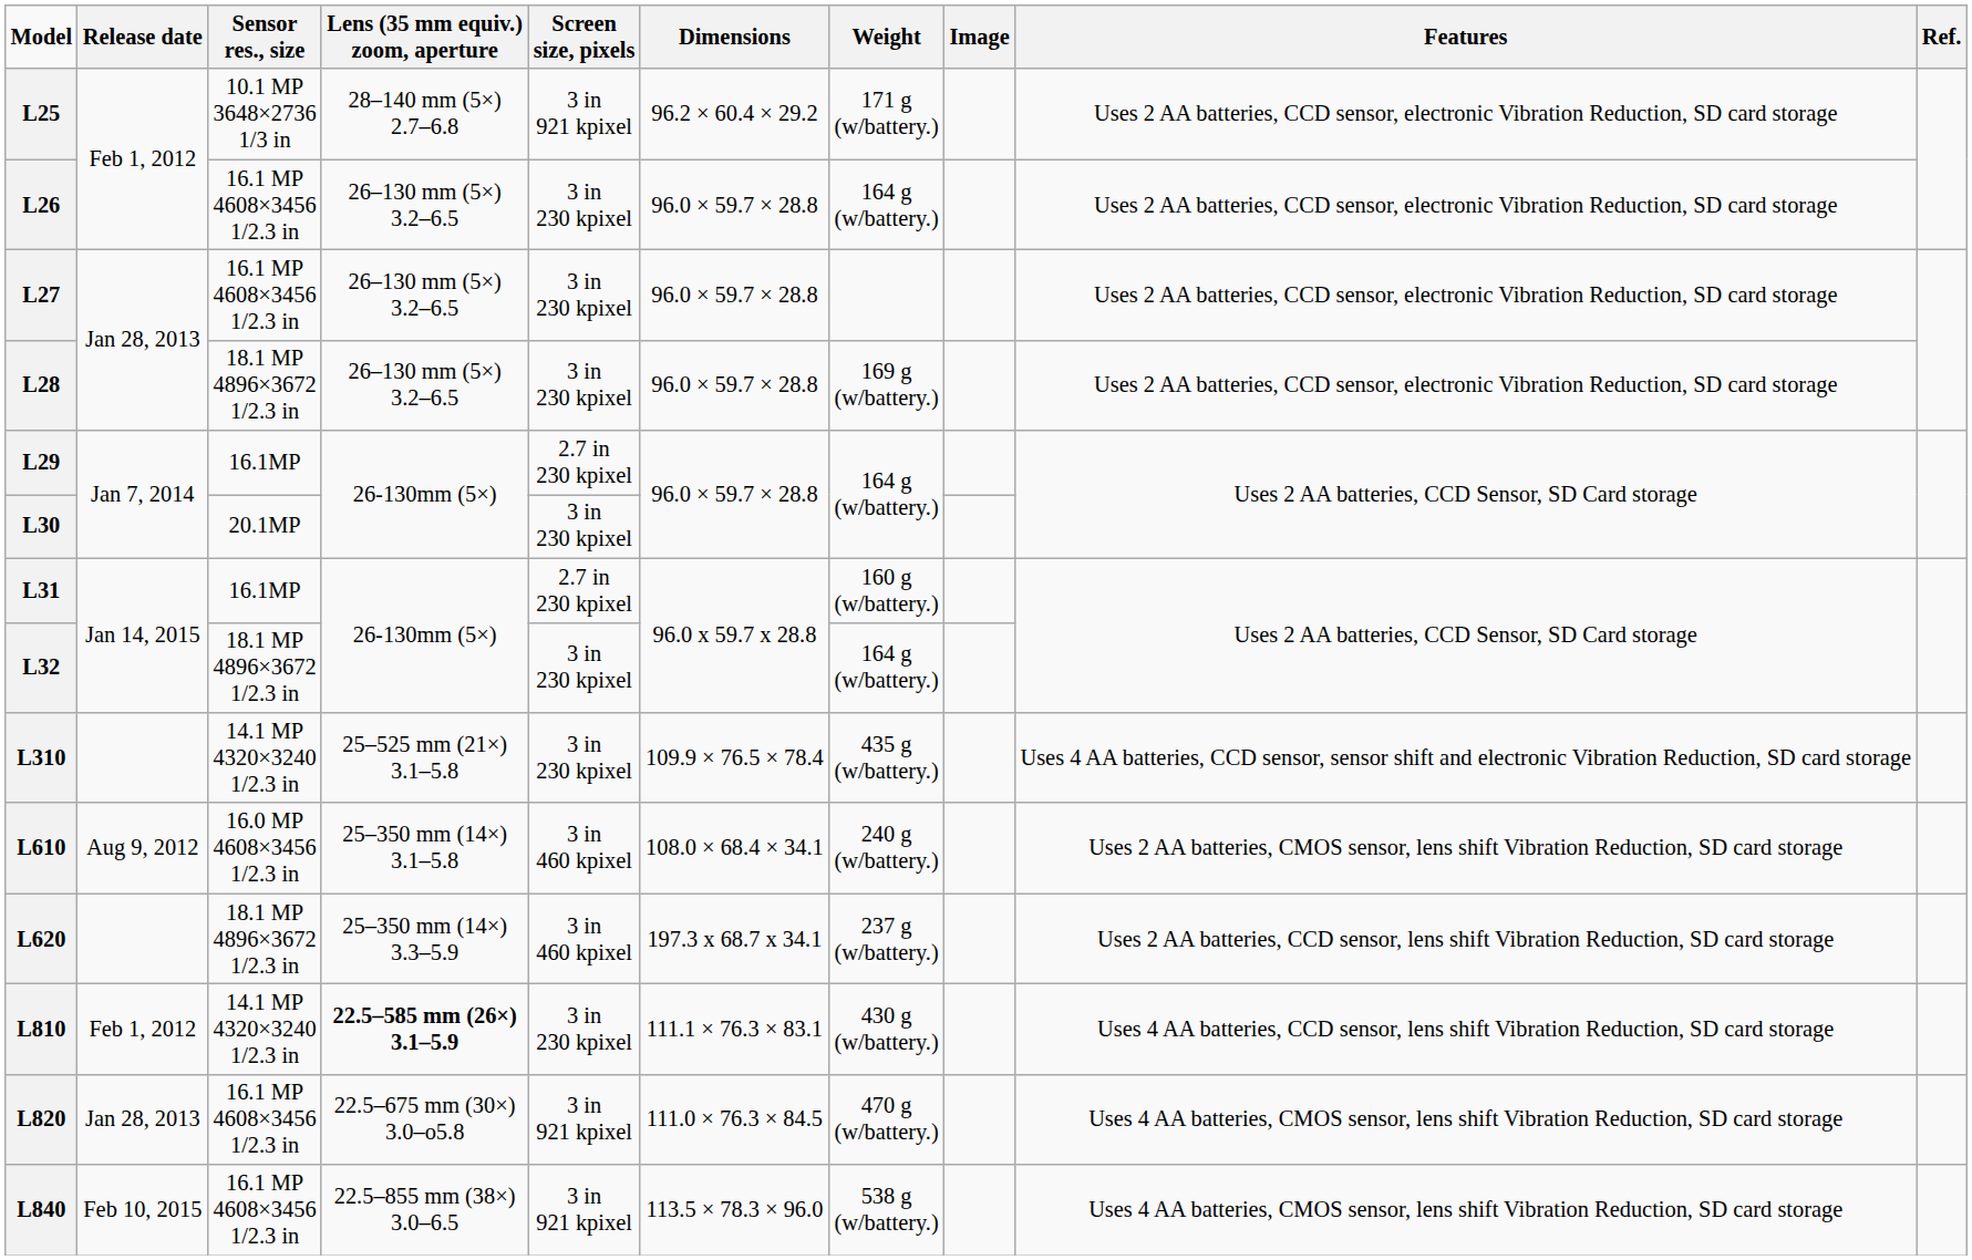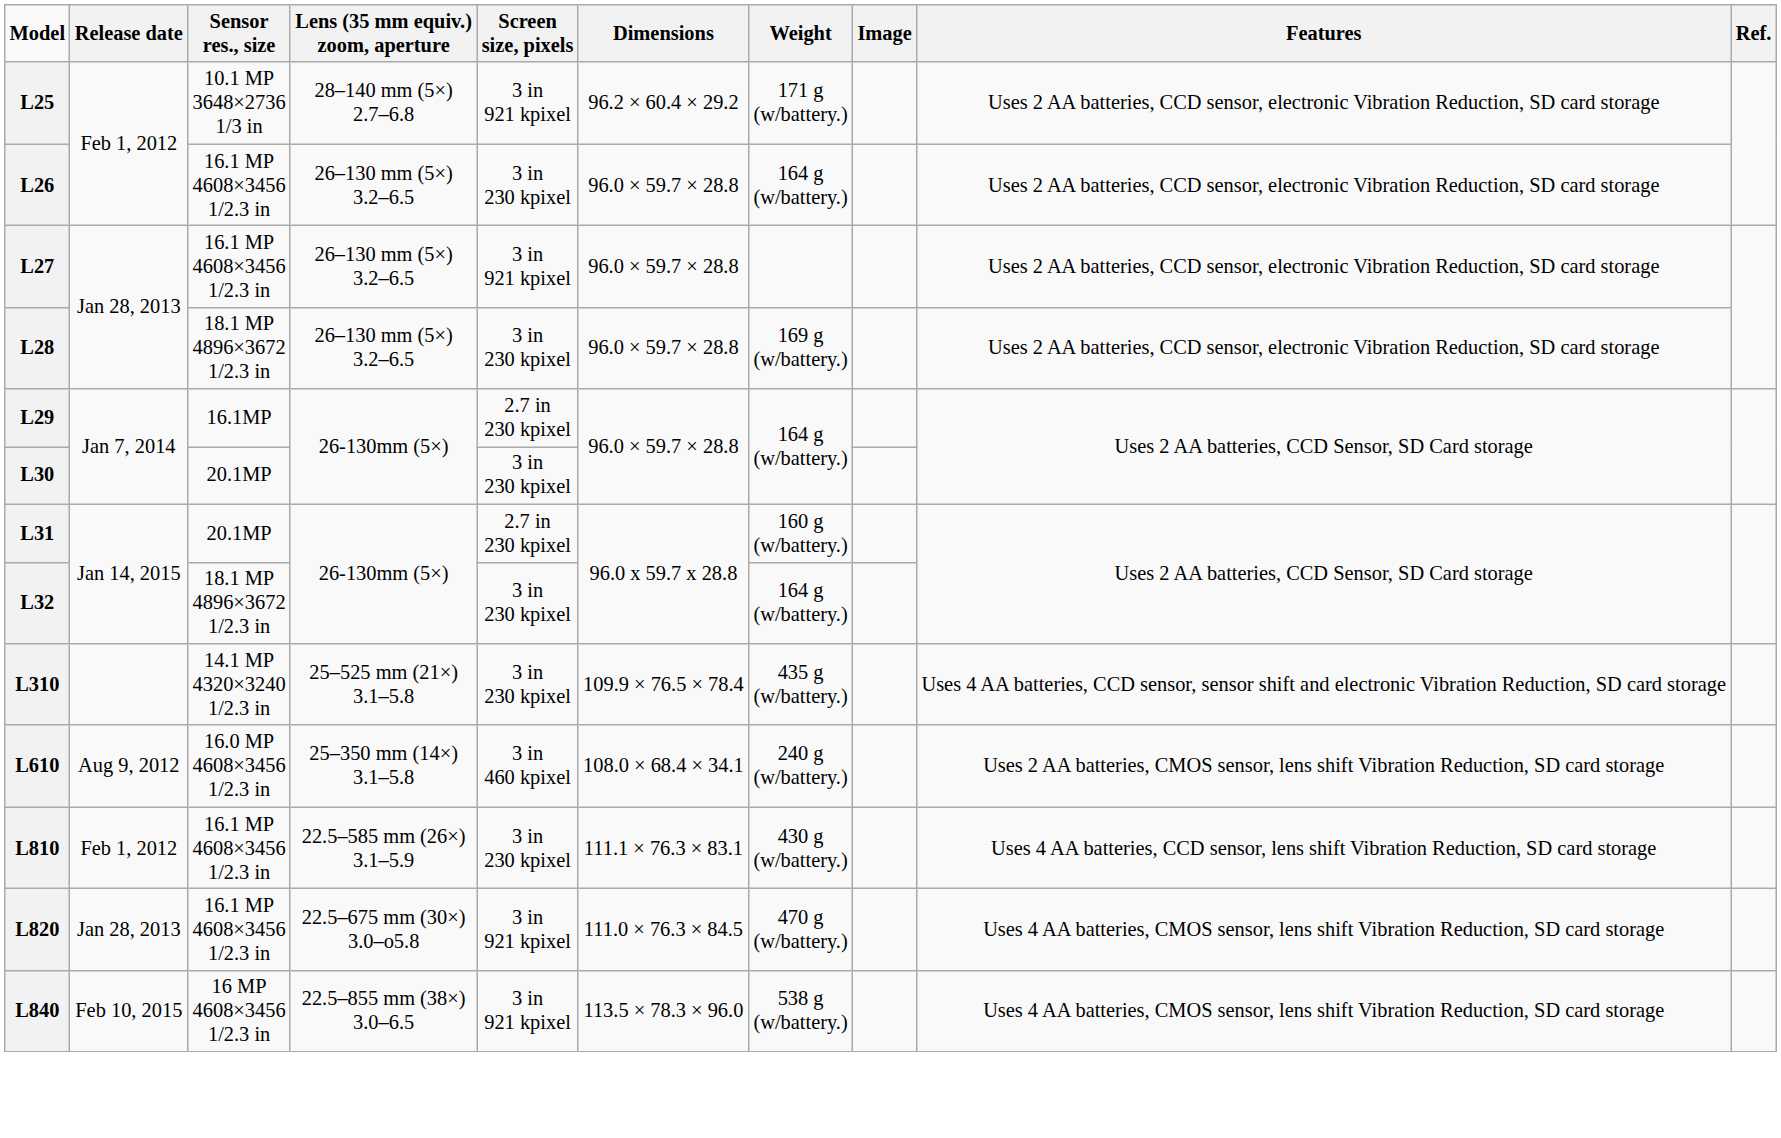 <table class="wikitable" style="font-size:85%; text-align: center">
 <tr>
 <td><strong>Model</strong></td>
 <th>Release date</th>
 <th>Sensor<br>res., size</th>
 <th>Lens (35 mm equiv.)<br>zoom, aperture</th>
 <th>Screen<br>size, pixels</th>
 <th>Dimensions<br></th>
 <th>Weight</th>
 <th>Image</th>
 <th>Features</th>
 <th>Ref.</th>
 </tr>
 <tr>
 <th>L25</th>
 <td rowspan="2">Feb 1, 2012</td>
 <td>10.1 MP<br>3648×2736<br>1/3 in</td>
 <td>28–140 mm (5×)<br>2.7–6.8</td>
 <td>3 in<br>921 kpixel</td>
 <td>96.2 × 60.4 × 29.2</td>
 <td>171 g<br>(w/battery.)</td>
 <td></td>
 <td>Uses 2 AA batteries, CCD sensor, electronic Vibration Reduction, SD card storage</td>
 <td rowspan="2"></td>
 </tr>
 <tr>
 <th>L26</th>
 <td>16.1 MP<br>4608×3456<br>1/2.3 in</td>
 <td>26–130 mm (5×)<br>3.2–6.5</td>
 <td>3 in<br>230 kpixel</td>
 <td>96.0 × 59.7 × 28.8</td>
 <td>164 g<br>(w/battery.)</td>
 <td></td>
 <td>Uses 2 AA batteries, CCD sensor, electronic Vibration Reduction, SD card storage</td>
 </tr>
 <tr>
 <th>L27</th>
 <td rowspan="2">Jan 28, 2013</td>
 <td>16.1 MP<br>4608×3456<br>1/2.3 in</td>
 <td>26–130 mm (5×)<br>3.2–6.5</td>
-<td>3 in<br>230 kpixel</td>
+<td>3 in<br>921 kpixel</td>
 <td>96.0 × 59.7 × 28.8</td>
 <td></td>
 <td></td>
 <td>Uses 2 AA batteries, CCD sensor, electronic Vibration Reduction, SD card storage</td>
 <td rowspan="2"></td>
 </tr>
 <tr>
 <th>L28</th>
 <td>18.1 MP<br>4896×3672<br>1/2.3 in</td>
 <td>26–130 mm (5×)<br>3.2–6.5</td>
 <td>3 in<br>230 kpixel</td>
 <td>96.0 × 59.7 × 28.8</td>
 <td>169 g<br>(w/battery.)</td>
 <td></td>
 <td>Uses 2 AA batteries, CCD sensor, electronic Vibration Reduction, SD card storage</td>
 </tr>
 <tr>
 <th>L29</th>
 <td rowspan="2">Jan 7, 2014</td>
 <td>16.1MP</td>
 <td rowspan="2">26-130mm (5×)</td>
 <td>2.7 in<br>230 kpixel</td>
 <td rowspan="2">96.0 × 59.7 × 28.8</td>
 <td rowspan="2">164 g<br>(w/battery.)</td>
 <td></td>
 <td rowspan="2">Uses 2 AA batteries, CCD Sensor, SD Card storage</td>
 <td rowspan="2"></td>
 </tr>
 <tr>
 <th>L30</th>
 <td>20.1MP</td>
 <td>3 in<br>230 kpixel</td>
 <td></td>
 </tr>
 <tr>
 <th>L31</th>
 <td rowspan="2">Jan 14, 2015</td>
-<td>16.1MP</td>
+<td>20.1MP</td>
 <td rowspan="2">26-130mm (5×)</td>
 <td>2.7 in<br>230 kpixel</td>
 <td rowspan="2">96.0 x 59.7 x 28.8</td>
 <td>160 g<br>(w/battery.)</td>
 <td></td>
 <td rowspan="2">Uses 2 AA batteries, CCD Sensor, SD Card storage</td>
 <td rowspan="2"></td>
 </tr>
 <tr>
 <th>L32</th>
 <td>18.1 MP<br>4896×3672<br>1/2.3 in</td>
 <td>3 in<br>230 kpixel</td>
 <td>164 g<br>(w/battery.)</td>
 <td></td>
 </tr>
 <tr>
 <th>L310</th>
 <td></td>
 <td>14.1 MP<br>4320×3240<br>1/2.3 in</td>
 <td>25–525 mm (21×)<br>3.1–5.8</td>
 <td>3 in<br>230 kpixel</td>
 <td>109.9 × 76.5 × 78.4</td>
 <td>435 g<br>(w/battery.)</td>
 <td></td>
 <td>Uses 4 AA batteries, CCD sensor, sensor shift and electronic Vibration Reduction, SD card storage</td>
 <td></td>
 </tr>
 <tr>
 <th>L610</th>
 <td>Aug 9, 2012</td>
 <td>16.0 MP<br>4608×3456<br>1/2.3 in</td>
 <td>25–350 mm (14×)<br>3.1–5.8</td>
 <td>3 in<br>460 kpixel</td>
 <td>108.0 × 68.4 × 34.1</td>
 <td>240 g<br>(w/battery.)</td>
 <td></td>
 <td>Uses 2 AA batteries, CMOS sensor, lens shift Vibration Reduction, SD card storage</td>
 <td></td>
 </tr>
 <tr>
-<th>L620</th>
-<td></td>
-<td>18.1 MP<br>4896×3672<br>1/2.3 in</td>
-<td>25–350 mm (14×)<br>3.3–5.9</td>
-<td>3 in<br>460 kpixel</td>
-<td>197.3 x 68.7 x 34.1</td>
-<td>237 g<br>(w/battery.)</td>
-<td></td>
-<td>Uses 2 AA batteries, CCD sensor, lens shift Vibration Reduction, SD card storage</td>
-<td></td>
-</tr>
-<tr>
 <th>L810</th>
 <td>Feb 1, 2012</td>
-<td>14.1 MP<br>4320×3240<br>1/2.3 in</td>
-<td><strong>22.5–585 mm (26×)<br>3.1–5.9</strong></td>
+<td>16.1 MP<br>4608×3456<br>1/2.3 in</td>
+<td>22.5–585 mm (26×)<br>3.1–5.9</td>
 <td>3 in<br>230 kpixel</td>
 <td>111.1 × 76.3 × 83.1</td>
 <td>430 g<br>(w/battery.)</td>
 <td></td>
 <td>Uses 4 AA batteries, CCD sensor, lens shift Vibration Reduction, SD card storage</td>
 <td></td>
 </tr>
 <tr>
 <th>L820</th>
 <td>Jan 28, 2013</td>
 <td>16.1 MP<br>4608×3456<br>1/2.3 in</td>
 <td>22.5–675 mm (30×)<br>3.0–o5.8</td>
 <td>3 in<br>921 kpixel</td>
 <td>111.0 × 76.3 × 84.5</td>
 <td>470 g<br>(w/battery.)</td>
 <td></td>
 <td>Uses 4 AA batteries, CMOS sensor, lens shift Vibration Reduction, SD card storage</td>
 <td></td>
 </tr>
 <tr>
 <th>L840</th>
 <td>Feb 10, 2015</td>
-<td>16.1 MP<br>4608×3456<br>1/2.3 in</td>
+<td>16 MP<br>4608×3456<br>1/2.3 in</td>
 <td>22.5–855 mm (38×)<br>3.0–6.5</td>
 <td>3 in<br>921 kpixel</td>
 <td>113.5 × 78.3 × 96.0</td>
 <td>538 g<br>(w/battery.)</td>
 <td></td>
 <td>Uses 4 AA batteries, CMOS sensor, lens shift Vibration Reduction, SD card storage</td>
 <td></td>
 </tr>
 </table>
